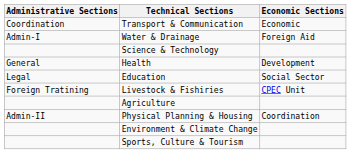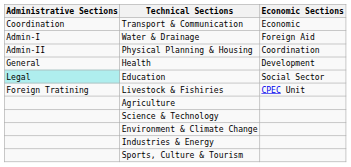 <table class="wikitable">
 <tr>
 <th>Administrative Sections</th>
 <th>Technical Sections</th>
 <th>Economic Sections</th>
 </tr>
 <tr>
 <td>Coordination</td>
 <td>Transport & Communication</td>
 <td>Economic</td>
 </tr>
 <tr>
 <td>Admin-I</td>
 <td>Water & Drainage</td>
 <td>Foreign Aid</td>
 </tr>
 <tr>
-<td></td>
-<td>Science & Technology</td>
-<td></td>
+<td>Admin-II</td>
+<td>Physical Planning & Housing</td>
+<td>Coordination</td>
 </tr>
 <tr>
 <td>General</td>
 <td>Health</td>
 <td>Development</td>
 </tr>
 <tr>
-<td>Legal</td>
+<td style="background: paleturquoise;">Legal</td>
 <td>Education</td>
 <td>Social Sector</td>
 </tr>
 <tr>
 <td>Foreign Tratining</td>
 <td>Livestock & Fishiries</td>
 <td><a href='#'>CPEC</a> Unit</td>
 </tr>
 <tr>
 <td></td>
 <td>Agriculture</td>
 <td></td>
 </tr>
 <tr>
-<td>Admin-II</td>
-<td>Physical Planning & Housing</td>
-<td>Coordination</td>
+<td></td>
+<td>Science & Technology</td>
+<td></td>
 </tr>
 <tr>
 <td></td>
 <td>Environment & Climate Change</td>
 <td></td>
 </tr>
 <tr>
 <td></td>
+<td>Industries & Energy</td>
+<td></td>
+</tr>
+<tr>
+<td></td>
 <td>Sports, Culture & Tourism</td>
 <td></td>
 </tr>
 </table>
